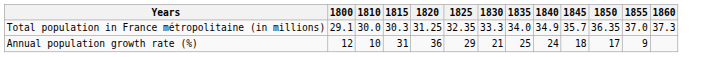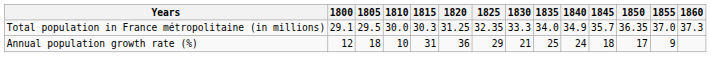 <table class="wikitable " style="text-align:right">
 <tr>
 <th>Years</th>
 <th>1800</th>
+<th>1805</th>
 <th>1810</th>
 <th>1815</th>
 <th>1820</th>
 <th>1825</th>
 <th>1830</th>
 <th>1835</th>
 <th>1840</th>
 <th>1845</th>
 <th>1850</th>
 <th>1855</th>
 <th>1860</th>
 </tr>
 <tr>
 <td style="text-align:left;">Total population in France métropolitaine (in millions)</td>
 <td>29.1</td>
+<td>29.5</td>
 <td>30.0</td>
 <td>30.3</td>
 <td>31.25</td>
 <td>32.35</td>
 <td>33.3</td>
 <td>34.0</td>
 <td>34.9</td>
 <td>35.7</td>
 <td>36.35</td>
 <td>37.0</td>
 <td>37.3</td>
 </tr>
 <tr>
 <td style="text-align:left;">Annual population growth rate (%)</td>
 <td style="text-align:right;">12</td>
+<td style="text-align:right;">18</td>
 <td style="text-align:right">10</td>
 <td style="text-align:right;">31</td>
 <td style="text-align:right;">36</td>
 <td style="text-align:right;">29</td>
 <td style="text-align:right;">21</td>
 <td style="text-align:right;">25</td>
 <td style="text-align:right;">24</td>
 <td style="text-align:right;">18</td>
 <td style="text-align:right; ">17</td>
 <td style="text-align:right;">9</td>
 <td></td>
 </tr>
 </table>
